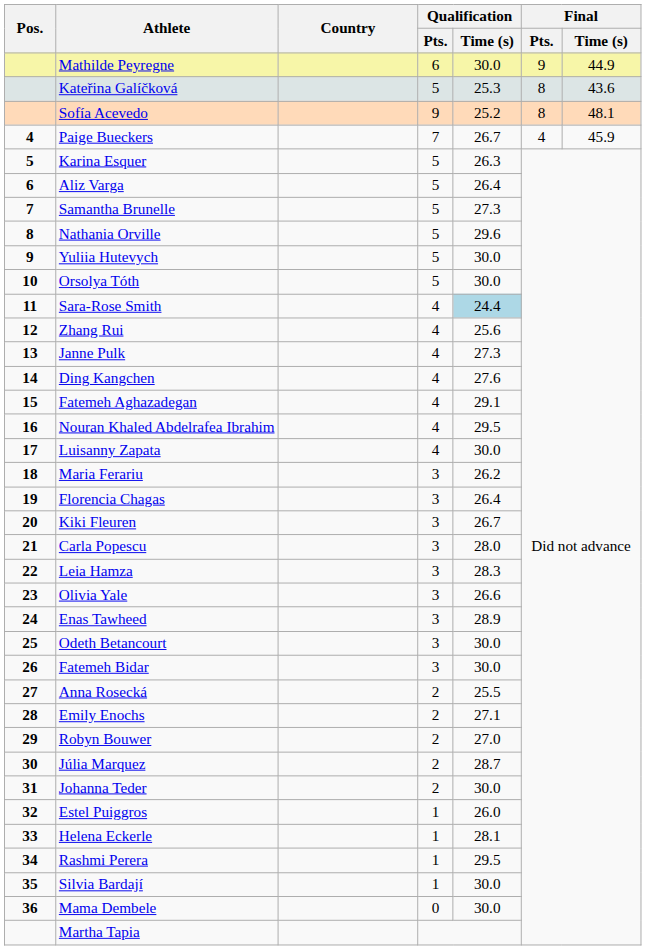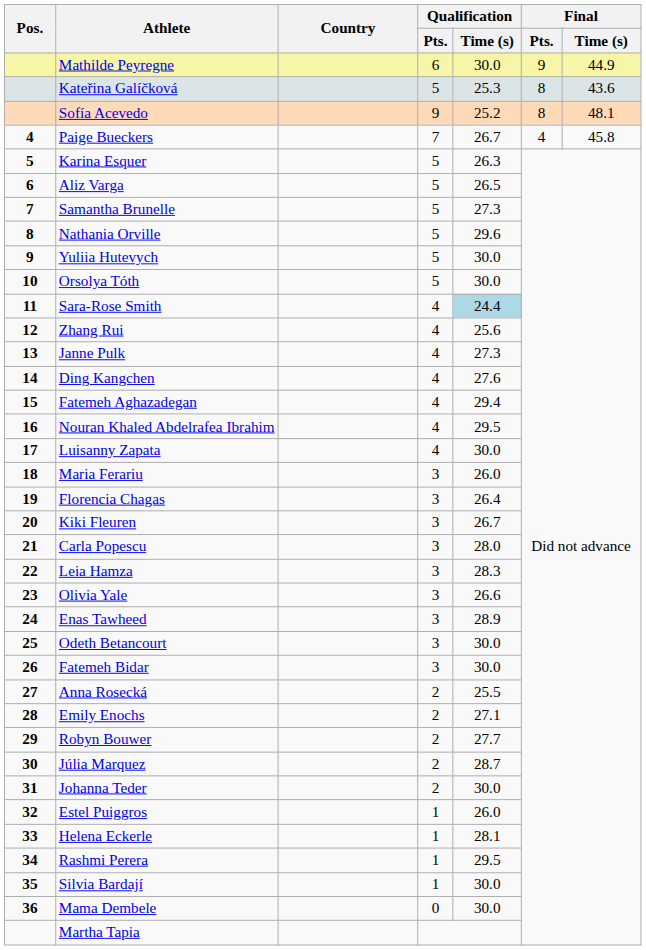 <table class="wikitable sortable">
 <tr>
 <th rowspan="2" style="width:8%;">Pos.</th>
 <th rowspan="2" style="width:35%;">Athlete</th>
 <th rowspan="2" style="width:22%;">Country</th>
 <th colspan="2">Qualification</th>
 <th colspan="2">Final</th>
 </tr>
 <tr>
 <th>Pts.</th>
 <th>Time (s)</th>
 <th>Pts.</th>
 <th>Time (s)</th>
 </tr>
 <tr style="background:#F7F6A8;">
 <td style="text-align:center;"><strong></strong></td>
 <td><a href='#'>Mathilde Peyregne</a></td>
 <td></td>
 <td style="text-align:center;">6</td>
 <td style="text-align:center;">30.0</td>
 <td style="text-align:center;">9</td>
 <td style="text-align:center;">44.9</td>
 </tr>
 <tr style="background:#DCE5E5;">
 <td style="text-align:center;"><strong></strong></td>
 <td><a href='#'>Kateřina Galíčková</a></td>
 <td></td>
 <td style="text-align:center;">5</td>
 <td style="text-align:center;">25.3</td>
 <td style="text-align:center;">8</td>
 <td style="text-align:center;">43.6</td>
 </tr>
 <tr style="background:#FFDAB9;">
 <td style="text-align:center;"><strong></strong></td>
 <td><a href='#'>Sofía Acevedo</a></td>
 <td></td>
 <td style="text-align:center;">9</td>
 <td style="text-align:center;">25.2</td>
 <td style="text-align:center;">8</td>
 <td style="text-align:center;">48.1</td>
 </tr>
 <tr>
 <td style="text-align:center;"><strong>4</strong></td>
 <td><a href='#'>Paige Bueckers</a></td>
 <td></td>
 <td style="text-align:center;">7</td>
 <td style="text-align:center;">26.7</td>
 <td style="text-align:center;">4</td>
-<td style="text-align:center;">45.9</td>
+<td style="text-align:center;">45.8</td>
 </tr>
 <tr>
 <td style="text-align:center;"><strong>5</strong></td>
 <td><a href='#'>Karina Esquer</a></td>
 <td></td>
 <td style="text-align:center;">5</td>
 <td style="text-align:center;">26.3</td>
 <td colspan="2" rowspan="33" style="text-align:center;">Did not advance</td>
 </tr>
 <tr>
 <td style="text-align:center;"><strong>6</strong></td>
 <td><a href='#'>Aliz Varga</a></td>
 <td></td>
 <td style="text-align:center;">5</td>
-<td style="text-align:center;">26.4</td>
+<td style="text-align:center;">26.5</td>
 </tr>
 <tr>
 <td style="text-align:center;"><strong>7</strong></td>
 <td><a href='#'>Samantha Brunelle</a></td>
 <td></td>
 <td style="text-align:center;">5</td>
 <td style="text-align:center;">27.3</td>
 </tr>
 <tr>
 <td style="text-align:center;"><strong>8</strong></td>
 <td><a href='#'>Nathania Orville</a></td>
 <td></td>
 <td style="text-align:center;">5</td>
 <td style="text-align:center;">29.6</td>
 </tr>
 <tr>
 <td style="text-align:center;"><strong>9</strong></td>
 <td><a href='#'>Yuliia Hutevych</a></td>
 <td></td>
 <td style="text-align:center;">5</td>
 <td style="text-align:center;">30.0</td>
 </tr>
 <tr>
 <td style="text-align:center;"><strong>10</strong></td>
 <td><a href='#'>Orsolya Tóth</a></td>
 <td></td>
 <td style="text-align:center;">5</td>
 <td style="text-align:center;">30.0</td>
 </tr>
 <tr>
 <td style="text-align:center;"><strong>11</strong></td>
 <td><a href='#'>Sara-Rose Smith</a></td>
 <td></td>
 <td style="text-align:center;">4</td>
 <td style="background: lightblue; text-align:center;">24.4</td>
 </tr>
 <tr>
 <td style="text-align:center;"><strong>12</strong></td>
 <td><a href='#'>Zhang Rui</a></td>
 <td></td>
 <td style="text-align:center;">4</td>
 <td style="text-align:center;">25.6</td>
 </tr>
 <tr>
 <td style="text-align:center;"><strong>13</strong></td>
 <td><a href='#'>Janne Pulk</a></td>
 <td></td>
 <td style="text-align:center;">4</td>
 <td style="text-align:center;">27.3</td>
 </tr>
 <tr>
 <td style="text-align:center;"><strong>14</strong></td>
 <td><a href='#'>Ding Kangchen</a></td>
 <td></td>
 <td style="text-align:center;">4</td>
 <td style="text-align:center;">27.6</td>
 </tr>
 <tr>
 <td style="text-align:center;"><strong>15</strong></td>
 <td><a href='#'>Fatemeh Aghazadegan</a></td>
 <td></td>
 <td style="text-align:center;">4</td>
-<td style="text-align:center;">29.1</td>
+<td style="text-align:center;">29.4</td>
 </tr>
 <tr>
 <td style="text-align:center;"><strong>16</strong></td>
 <td><a href='#'>Nouran Khaled Abdelrafea Ibrahim</a></td>
 <td></td>
 <td style="text-align:center;">4</td>
 <td style="text-align:center;">29.5</td>
 </tr>
 <tr>
 <td style="text-align:center;"><strong>17</strong></td>
 <td><a href='#'>Luisanny Zapata</a></td>
 <td></td>
 <td style="text-align:center;">4</td>
 <td style="text-align:center;">30.0</td>
 </tr>
 <tr>
 <td style="text-align:center;"><strong>18</strong></td>
 <td><a href='#'>Maria Ferariu</a></td>
 <td></td>
 <td style="text-align:center;">3</td>
-<td style="text-align:center;">26.2</td>
+<td style="text-align:center;">26.0</td>
 </tr>
 <tr>
 <td style="text-align:center;"><strong>19</strong></td>
 <td><a href='#'>Florencia Chagas</a></td>
 <td></td>
 <td style="text-align:center;">3</td>
 <td style="text-align:center;">26.4</td>
 </tr>
 <tr>
 <td style="text-align:center;"><strong>20</strong></td>
 <td><a href='#'>Kiki Fleuren</a></td>
 <td></td>
 <td style="text-align:center;">3</td>
 <td style="text-align:center;">26.7</td>
 </tr>
 <tr>
 <td style="text-align:center;"><strong>21</strong></td>
 <td><a href='#'>Carla Popescu</a></td>
 <td></td>
 <td style="text-align:center;">3</td>
 <td style="text-align:center;">28.0</td>
 </tr>
 <tr>
 <td style="text-align:center;"><strong>22</strong></td>
 <td><a href='#'>Leia Hamza</a></td>
 <td></td>
 <td style="text-align:center;">3</td>
 <td style="text-align:center;">28.3</td>
 </tr>
 <tr>
 <td style="text-align:center;"><strong>23</strong></td>
 <td><a href='#'>Olivia Yale</a></td>
 <td></td>
 <td style="text-align:center;">3</td>
 <td style="text-align:center;">26.6</td>
 </tr>
 <tr>
 <td style="text-align:center;"><strong>24</strong></td>
 <td><a href='#'>Enas Tawheed</a></td>
 <td></td>
 <td style="text-align:center;">3</td>
 <td style="text-align:center;">28.9</td>
 </tr>
 <tr>
 <td style="text-align:center;"><strong>25</strong></td>
 <td><a href='#'>Odeth Betancourt</a></td>
 <td></td>
 <td style="text-align:center;">3</td>
 <td style="text-align:center;">30.0</td>
 </tr>
 <tr>
 <td style="text-align:center;"><strong>26</strong></td>
 <td><a href='#'>Fatemeh Bidar</a></td>
 <td></td>
 <td style="text-align:center;">3</td>
 <td style="text-align:center;">30.0</td>
 </tr>
 <tr>
 <td style="text-align:center;"><strong>27</strong></td>
 <td><a href='#'>Anna Rosecká</a></td>
 <td></td>
 <td style="text-align:center;">2</td>
 <td style="text-align:center;">25.5</td>
 </tr>
 <tr>
 <td style="text-align:center;"><strong>28</strong></td>
 <td><a href='#'>Emily Enochs</a></td>
 <td></td>
 <td style="text-align:center;">2</td>
 <td style="text-align:center;">27.1</td>
 </tr>
 <tr>
 <td style="text-align:center;"><strong>29</strong></td>
 <td><a href='#'>Robyn Bouwer</a></td>
 <td></td>
 <td style="text-align:center;">2</td>
-<td style="text-align:center;">27.0</td>
+<td style="text-align:center;">27.7</td>
 </tr>
 <tr>
 <td style="text-align:center;"><strong>30</strong></td>
 <td><a href='#'>Júlia Marquez</a></td>
 <td></td>
 <td style="text-align:center;">2</td>
 <td style="text-align:center;">28.7</td>
 </tr>
 <tr>
 <td style="text-align:center;"><strong>31</strong></td>
 <td><a href='#'>Johanna Teder</a></td>
 <td></td>
 <td style="text-align:center;">2</td>
 <td style="text-align:center;">30.0</td>
 </tr>
 <tr>
 <td style="text-align:center;"><strong>32</strong></td>
 <td><a href='#'>Estel Puiggros</a></td>
 <td></td>
 <td style="text-align:center;">1</td>
 <td style="text-align:center;">26.0</td>
 </tr>
 <tr>
 <td style="text-align:center;"><strong>33</strong></td>
 <td><a href='#'>Helena Eckerle</a></td>
 <td></td>
 <td style="text-align:center;">1</td>
 <td style="text-align:center;">28.1</td>
 </tr>
 <tr>
 <td style="text-align:center;"><strong>34</strong></td>
 <td><a href='#'>Rashmi Perera</a></td>
 <td></td>
 <td style="text-align:center;">1</td>
 <td style="text-align:center;">29.5</td>
 </tr>
 <tr>
 <td style="text-align:center;"><strong>35</strong></td>
 <td><a href='#'>Silvia Bardají</a></td>
 <td></td>
 <td style="text-align:center;">1</td>
 <td style="text-align:center;">30.0</td>
 </tr>
 <tr>
 <td style="text-align:center;"><strong>36</strong></td>
 <td><a href='#'>Mama Dembele</a></td>
 <td></td>
 <td style="text-align:center;">0</td>
 <td style="text-align:center;">30.0</td>
 </tr>
 <tr>
 <td></td>
 <td><a href='#'>Martha Tapia</a></td>
 <td></td>
 <td colspan="2" style="text-align:center;"></td>
 </tr>
 </table>
